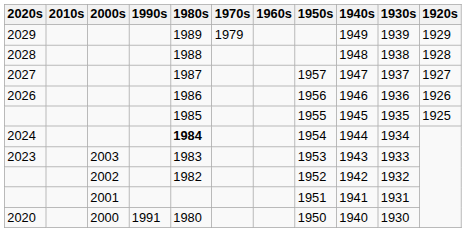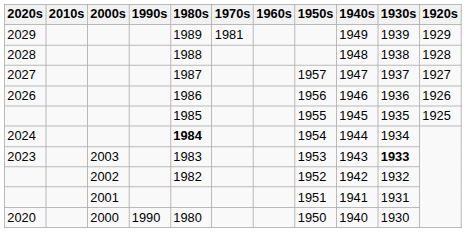 <table class="wikitable">
 <tr>
 <th>2020s</th>
 <th>2010s</th>
 <th>2000s</th>
 <th>1990s</th>
 <th>1980s</th>
 <th>1970s</th>
 <th>1960s</th>
 <th>1950s</th>
 <th>1940s</th>
 <th>1930s</th>
 <th>1920s</th>
 </tr>
 <tr>
 <td>2029</td>
 <td></td>
 <td></td>
 <td></td>
 <td>1989</td>
-<td>1979</td>
+<td>1981</td>
 <td></td>
 <td></td>
 <td>1949</td>
 <td>1939</td>
 <td>1929</td>
 </tr>
 <tr>
 <td>2028</td>
 <td></td>
 <td></td>
 <td></td>
 <td>1988</td>
 <td></td>
 <td></td>
 <td></td>
 <td>1948</td>
 <td>1938</td>
 <td>1928</td>
 </tr>
 <tr>
 <td>2027</td>
 <td></td>
 <td></td>
 <td></td>
 <td>1987</td>
 <td></td>
 <td></td>
 <td>1957</td>
 <td>1947</td>
 <td>1937</td>
 <td>1927</td>
 </tr>
 <tr>
 <td>2026</td>
 <td></td>
 <td></td>
 <td></td>
 <td>1986</td>
 <td></td>
 <td></td>
 <td>1956</td>
 <td>1946</td>
 <td>1936</td>
 <td>1926</td>
 </tr>
 <tr>
 <td></td>
 <td></td>
 <td></td>
 <td></td>
 <td>1985</td>
 <td></td>
 <td></td>
 <td>1955</td>
 <td>1945</td>
 <td>1935</td>
 <td>1925</td>
 </tr>
 <tr>
 <td>2024</td>
 <td></td>
 <td></td>
 <td></td>
 <td><strong>1984</strong></td>
 <td></td>
 <td></td>
 <td>1954</td>
 <td>1944</td>
 <td>1934</td>
 </tr>
 <tr>
 <td>2023</td>
 <td></td>
 <td>2003</td>
 <td></td>
 <td>1983</td>
 <td></td>
 <td></td>
 <td>1953</td>
 <td>1943</td>
-<td>1933</td>
+<td><strong>1933</strong></td>
 </tr>
 <tr>
 <td></td>
 <td></td>
 <td>2002</td>
 <td></td>
 <td>1982</td>
 <td></td>
 <td></td>
 <td>1952</td>
 <td>1942</td>
 <td>1932</td>
 </tr>
 <tr>
 <td></td>
 <td></td>
 <td>2001</td>
 <td></td>
 <td></td>
 <td></td>
 <td></td>
 <td>1951</td>
 <td>1941</td>
 <td>1931</td>
 </tr>
 <tr>
 <td>2020</td>
 <td></td>
 <td>2000</td>
-<td>1991</td>
+<td>1990</td>
 <td>1980</td>
 <td></td>
 <td></td>
 <td>1950</td>
 <td>1940</td>
 <td>1930</td>
 </tr>
 </table>
